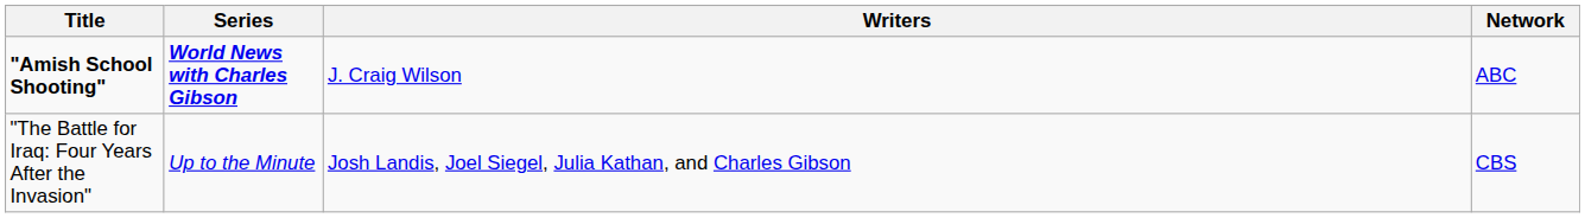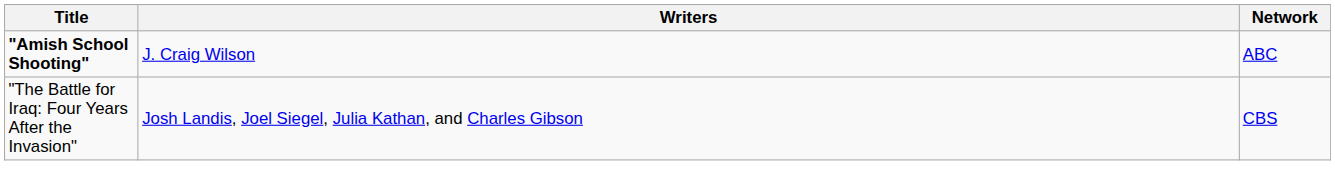 <table class="wikitable" style="width:100%;">
 <tr>
 <th style="width:120px;">Title</th>
-<th style="width:120px;">Series</th>
 <th>Writers</th>
 <th style="width:80px;">Network</th>
 </tr>
 <tr>
 <td><strong> "Amish School Shooting" </strong></td>
-<td><strong> <em><a href='#'>World News with Charles Gibson</a></em> </strong></td>
 <td><a href='#'>J. Craig Wilson</a></td>
 <td><a href='#'>ABC</a></td>
 </tr>
 <tr>
 <td>"The Battle for Iraq: Four Years After the Invasion"</td>
-<td><em><a href='#'>Up to the Minute</a></em></td>
 <td><a href='#'>Josh Landis</a>, <a href='#'>Joel Siegel</a>, <a href='#'>Julia Kathan</a>, and <a href='#'>Charles Gibson</a></td>
 <td><a href='#'>CBS</a></td>
 </tr>
 </table>
